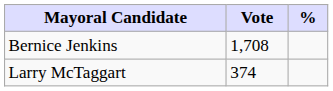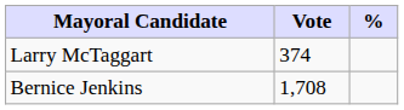 <table class="wikitable">
 <tr>
 <th style="background:#ddf; width:200px;">Mayoral Candidate</th>
 <th style="background:#ddf; width:50px;">Vote</th>
 <th style="background:#ddf; width:30px;">%</th>
 </tr>
 <tr>
+<td>Larry McTaggart</td>
+<td>374</td>
+<td></td>
+</tr>
+<tr>
 <td>Bernice Jenkins</td>
 <td>1,708</td>
 <td></td>
 </tr>
-<tr>
-<td>Larry McTaggart</td>
-<td>374</td>
-<td></td>
-</tr>
 </table>
